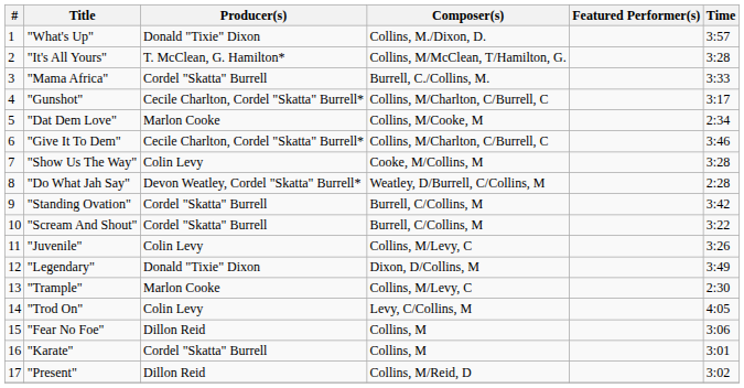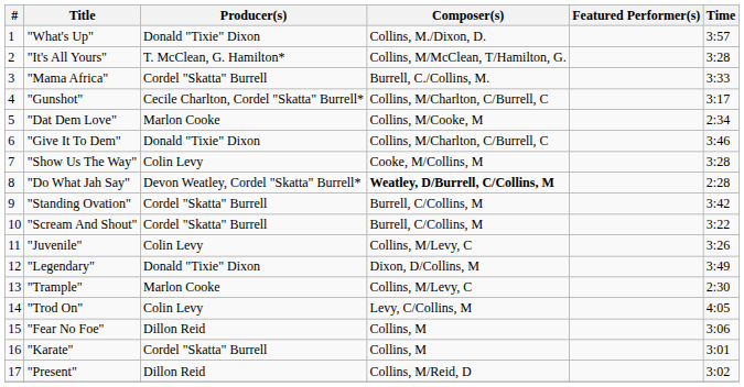 <table class="wikitable">
 <tr>
 <th align="center">#</th>
 <th align="center">Title</th>
 <th align="center">Producer(s)</th>
 <th align="center">Composer(s)</th>
 <th align="center">Featured Performer(s)</th>
 <th align="center">Time</th>
 </tr>
 <tr>
 <td>1</td>
 <td>"What's Up"</td>
 <td>Donald "Tixie" Dixon</td>
 <td>Collins, M./Dixon, D.</td>
 <td></td>
 <td>3:57</td>
 </tr>
 <tr>
 <td>2</td>
 <td>"It's All Yours"</td>
 <td>T. McClean, G. Hamilton*</td>
 <td>Collins, M/McClean, T/Hamilton, G.</td>
 <td></td>
 <td>3:28</td>
 </tr>
 <tr>
 <td>3</td>
 <td>"Mama Africa"</td>
 <td>Cordel "Skatta" Burrell</td>
 <td>Burrell, C./Collins, M.</td>
 <td></td>
 <td>3:33</td>
 </tr>
 <tr>
 <td>4</td>
 <td>"Gunshot"</td>
 <td>Cecile Charlton, Cordel "Skatta" Burrell*</td>
 <td>Collins, M/Charlton, C/Burrell, C</td>
 <td></td>
 <td>3:17</td>
 </tr>
 <tr>
 <td>5</td>
 <td>"Dat Dem Love"</td>
 <td>Marlon Cooke</td>
 <td>Collins, M/Cooke, M</td>
 <td></td>
 <td>2:34</td>
 </tr>
 <tr>
 <td>6</td>
 <td>"Give It To Dem"</td>
-<td>Cecile Charlton, Cordel "Skatta" Burrell*</td>
+<td>Donald "Tixie" Dixon</td>
 <td>Collins, M/Charlton, C/Burrell, C</td>
 <td></td>
 <td>3:46</td>
 </tr>
 <tr>
 <td>7</td>
 <td>"Show Us The Way"</td>
 <td>Colin Levy</td>
 <td>Cooke, M/Collins, M</td>
 <td></td>
 <td>3:28</td>
 </tr>
 <tr>
 <td>8</td>
 <td>"Do What Jah Say"</td>
 <td>Devon Weatley, Cordel "Skatta" Burrell*</td>
-<td>Weatley, D/Burrell, C/Collins, M</td>
+<td><strong>Weatley, D/Burrell, C/Collins, M</strong></td>
 <td></td>
 <td>2:28</td>
 </tr>
 <tr>
 <td>9</td>
 <td>"Standing Ovation"</td>
 <td>Cordel "Skatta" Burrell</td>
 <td>Burrell, C/Collins, M</td>
 <td></td>
 <td>3:42</td>
 </tr>
 <tr>
 <td>10</td>
 <td>"Scream And Shout"</td>
 <td>Cordel "Skatta" Burrell</td>
 <td>Burrell, C/Collins, M</td>
 <td></td>
 <td>3:22</td>
 </tr>
 <tr>
 <td>11</td>
 <td>"Juvenile"</td>
 <td>Colin Levy</td>
 <td>Collins, M/Levy, C</td>
 <td></td>
 <td>3:26</td>
 </tr>
 <tr>
 <td>12</td>
 <td>"Legendary"</td>
 <td>Donald "Tixie" Dixon</td>
 <td>Dixon, D/Collins, M</td>
 <td></td>
 <td>3:49</td>
 </tr>
 <tr>
 <td>13</td>
 <td>"Trample"</td>
 <td>Marlon Cooke</td>
 <td>Collins, M/Levy, C</td>
 <td></td>
 <td>2:30</td>
 </tr>
 <tr>
 <td>14</td>
 <td>"Trod On"</td>
 <td>Colin Levy</td>
 <td>Levy, C/Collins, M</td>
 <td></td>
 <td>4:05</td>
 </tr>
 <tr>
 <td>15</td>
 <td>"Fear No Foe"</td>
 <td>Dillon Reid</td>
 <td>Collins, M</td>
 <td></td>
 <td>3:06</td>
 </tr>
 <tr>
 <td>16</td>
 <td>"Karate"</td>
 <td>Cordel "Skatta" Burrell</td>
 <td>Collins, M</td>
 <td></td>
 <td>3:01</td>
 </tr>
 <tr>
 <td>17</td>
 <td>"Present"</td>
 <td>Dillon Reid</td>
 <td>Collins, M/Reid, D</td>
 <td></td>
 <td>3:02</td>
 </tr>
 <tr>
 </tr>
 </table>
